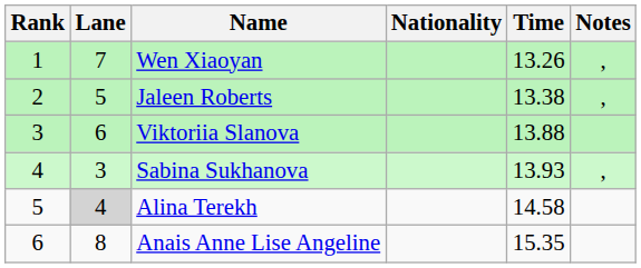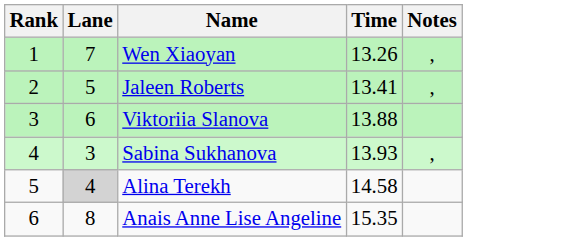 <table class="wikitable sortable" style="text-align:center">
 <tr>
 <th>Rank</th>
 <th>Lane</th>
 <th>Name</th>
-<th>Nationality</th>
 <th>Time</th>
 <th>Notes</th>
 </tr>
 <tr bgcolor=bbf3bb>
 <td>1</td>
 <td>7</td>
 <td align="left"><a href='#'>Wen Xiaoyan</a></td>
-<td align="left"></td>
 <td>13.26</td>
 <td>, </td>
 </tr>
 <tr bgcolor=bbf3bb>
 <td>2</td>
 <td>5</td>
 <td align="left"><a href='#'>Jaleen Roberts</a></td>
-<td align="left"></td>
-<td>13.38</td>
+<td>13.41</td>
 <td>, </td>
 </tr>
 <tr bgcolor=bbf3bb>
 <td>3</td>
 <td>6</td>
 <td align="left"><a href='#'>Viktoriia Slanova</a></td>
-<td align="left"></td>
 <td>13.88</td>
 <td></td>
 </tr>
 <tr bgcolor=ccf9cc>
 <td>4</td>
 <td>3</td>
 <td align="left"><a href='#'>Sabina Sukhanova</a></td>
-<td align="left"></td>
 <td>13.93</td>
 <td>, </td>
 </tr>
 <tr>
 <td>5</td>
 <td style="background: lightgrey;">4</td>
 <td align="left"><a href='#'>Alina Terekh</a></td>
-<td align="left"></td>
 <td>14.58</td>
 <td></td>
 </tr>
 <tr>
 <td>6</td>
 <td>8</td>
 <td align="left"><a href='#'>Anais Anne Lise Angeline</a></td>
-<td align="left"></td>
 <td>15.35</td>
 <td></td>
 </tr>
 </table>
